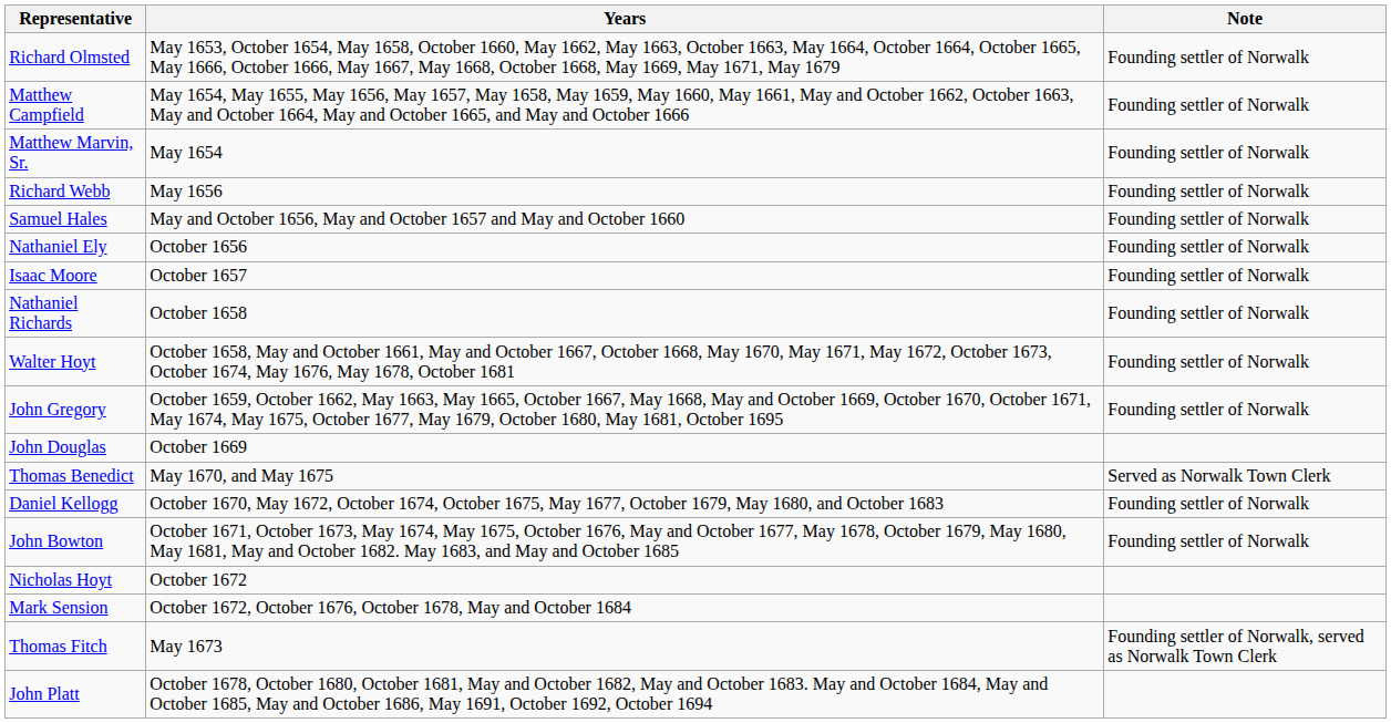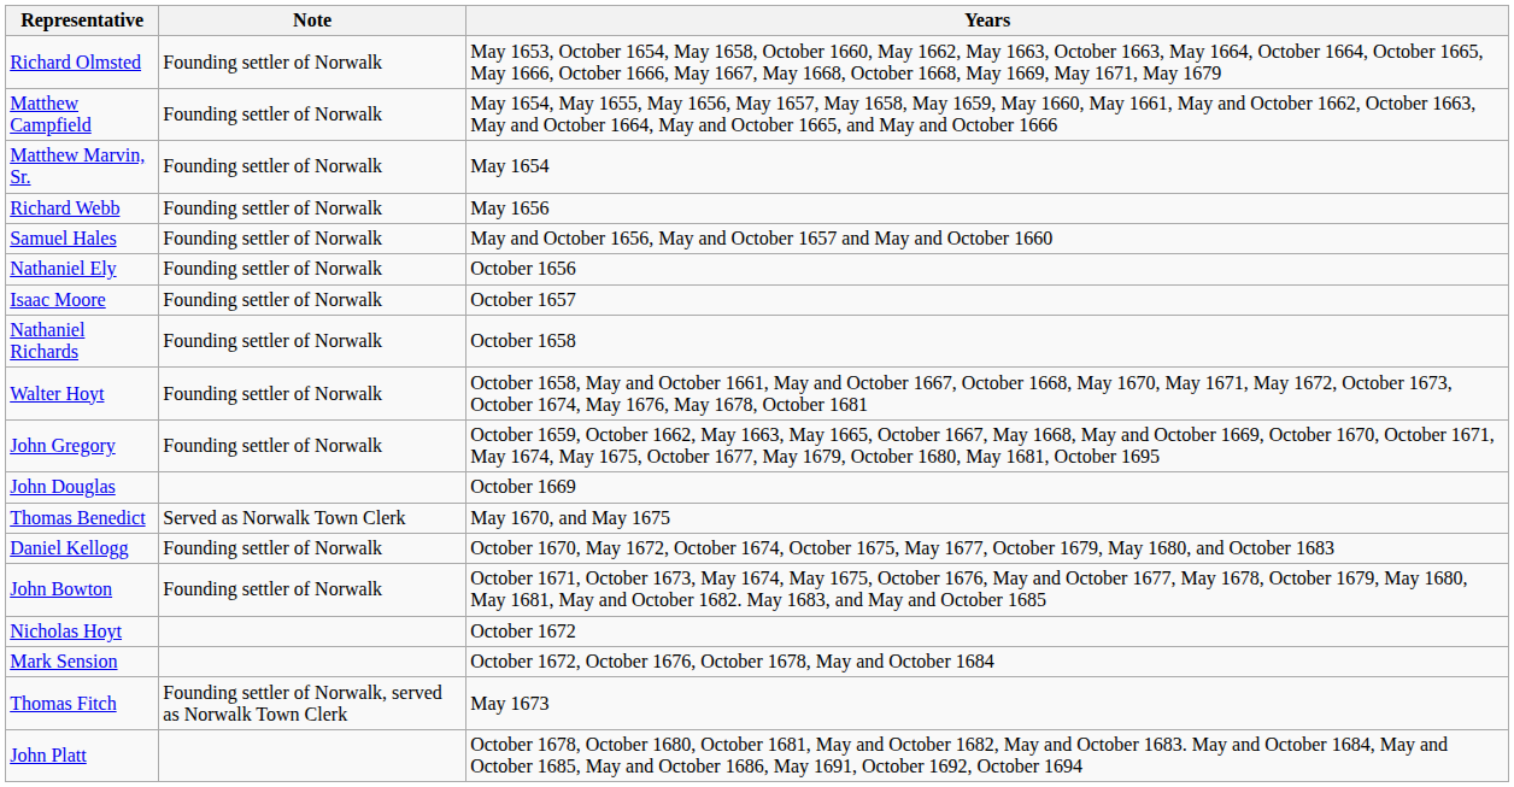 <table class=wikitable>
 <tr valign=bottom>
 <th>Representative</th>
+<th>Note</th>
 <th>Years</th>
-<th>Note</th>
 </tr>
 <tr>
 <td><a href='#'>Richard Olmsted</a></td>
+<td>Founding settler of Norwalk</td>
 <td>May 1653, October 1654, May 1658, October 1660, May 1662, May 1663, October 1663, May 1664, October 1664, October 1665, May 1666, October 1666, May 1667, May 1668, October 1668, May 1669, May 1671, May 1679</td>
-<td>Founding settler of Norwalk</td>
 </tr>
 <tr>
 <td><a href='#'>Matthew Campfield</a></td>
+<td>Founding settler of Norwalk</td>
 <td>May 1654, May 1655, May 1656, May 1657, May 1658, May 1659, May 1660, May 1661, May and October 1662, October 1663, May and October 1664, May and October 1665, and May and October 1666</td>
-<td>Founding settler of Norwalk</td>
 </tr>
 <tr>
 <td><a href='#'>Matthew Marvin, Sr.</a></td>
+<td>Founding settler of Norwalk</td>
 <td>May 1654</td>
-<td>Founding settler of Norwalk</td>
 </tr>
 <tr>
 <td><a href='#'>Richard Webb</a></td>
+<td>Founding settler of Norwalk</td>
 <td>May 1656</td>
-<td>Founding settler of Norwalk</td>
 </tr>
 <tr>
 <td><a href='#'>Samuel Hales</a></td>
+<td>Founding settler of Norwalk</td>
 <td>May and October 1656, May and October 1657 and May and October 1660</td>
-<td>Founding settler of Norwalk</td>
 </tr>
 <tr>
 <td><a href='#'>Nathaniel Ely</a></td>
+<td>Founding settler of Norwalk</td>
 <td>October 1656</td>
-<td>Founding settler of Norwalk</td>
 </tr>
 <tr>
 <td><a href='#'>Isaac Moore</a></td>
+<td>Founding settler of Norwalk</td>
 <td>October 1657</td>
-<td>Founding settler of Norwalk</td>
 </tr>
 <tr>
 <td><a href='#'>Nathaniel Richards</a></td>
+<td>Founding settler of Norwalk</td>
 <td>October 1658</td>
-<td>Founding settler of Norwalk</td>
 </tr>
 <tr>
 <td><a href='#'>Walter Hoyt</a></td>
+<td>Founding settler of Norwalk</td>
 <td>October 1658, May and October 1661, May and October 1667, October 1668, May 1670, May 1671, May 1672, October 1673, October 1674, May 1676, May 1678, October 1681</td>
-<td>Founding settler of Norwalk</td>
 </tr>
 <tr>
 <td><a href='#'>John Gregory</a></td>
+<td>Founding settler of Norwalk</td>
 <td>October 1659, October 1662, May 1663, May 1665, October 1667, May 1668, May and October 1669, October 1670, October 1671, May 1674, May 1675, October 1677, May 1679, October 1680, May 1681, October 1695</td>
-<td>Founding settler of Norwalk</td>
 </tr>
 <tr>
 <td><a href='#'>John Douglas</a></td>
+<td></td>
 <td>October 1669</td>
-<td></td>
 </tr>
 <tr>
 <td><a href='#'>Thomas Benedict</a></td>
+<td>Served as Norwalk Town Clerk</td>
 <td>May 1670, and May 1675</td>
-<td>Served as Norwalk Town Clerk</td>
 </tr>
 <tr>
 <td><a href='#'>Daniel Kellogg</a></td>
+<td>Founding settler of Norwalk</td>
 <td>October 1670, May 1672, October 1674, October 1675, May 1677, October 1679, May 1680, and October 1683</td>
-<td>Founding settler of Norwalk</td>
 </tr>
 <tr>
 <td><a href='#'>John Bowton</a></td>
+<td>Founding settler of Norwalk</td>
 <td>October 1671, October 1673, May 1674, May 1675, October 1676, May and October 1677, May 1678, October 1679, May 1680, May 1681, May and October 1682. May 1683, and May and October 1685</td>
-<td>Founding settler of Norwalk</td>
 </tr>
 <tr>
 <td><a href='#'>Nicholas Hoyt</a></td>
+<td></td>
 <td>October 1672</td>
-<td></td>
 </tr>
 <tr>
 <td><a href='#'>Mark Sension</a></td>
+<td></td>
 <td>October 1672, October 1676, October 1678, May and October 1684</td>
-<td></td>
 </tr>
 <tr>
 <td><a href='#'>Thomas Fitch</a></td>
+<td>Founding settler of Norwalk, served as Norwalk Town Clerk</td>
 <td>May 1673</td>
-<td>Founding settler of Norwalk, served as Norwalk Town Clerk</td>
 </tr>
 <tr>
 <td><a href='#'>John Platt</a></td>
+<td></td>
 <td>October 1678, October 1680, October 1681, May and October 1682, May and October 1683. May and October 1684, May and October 1685, May and October 1686, May 1691, October 1692, October 1694</td>
-<td></td>
 </tr>
 </table>
